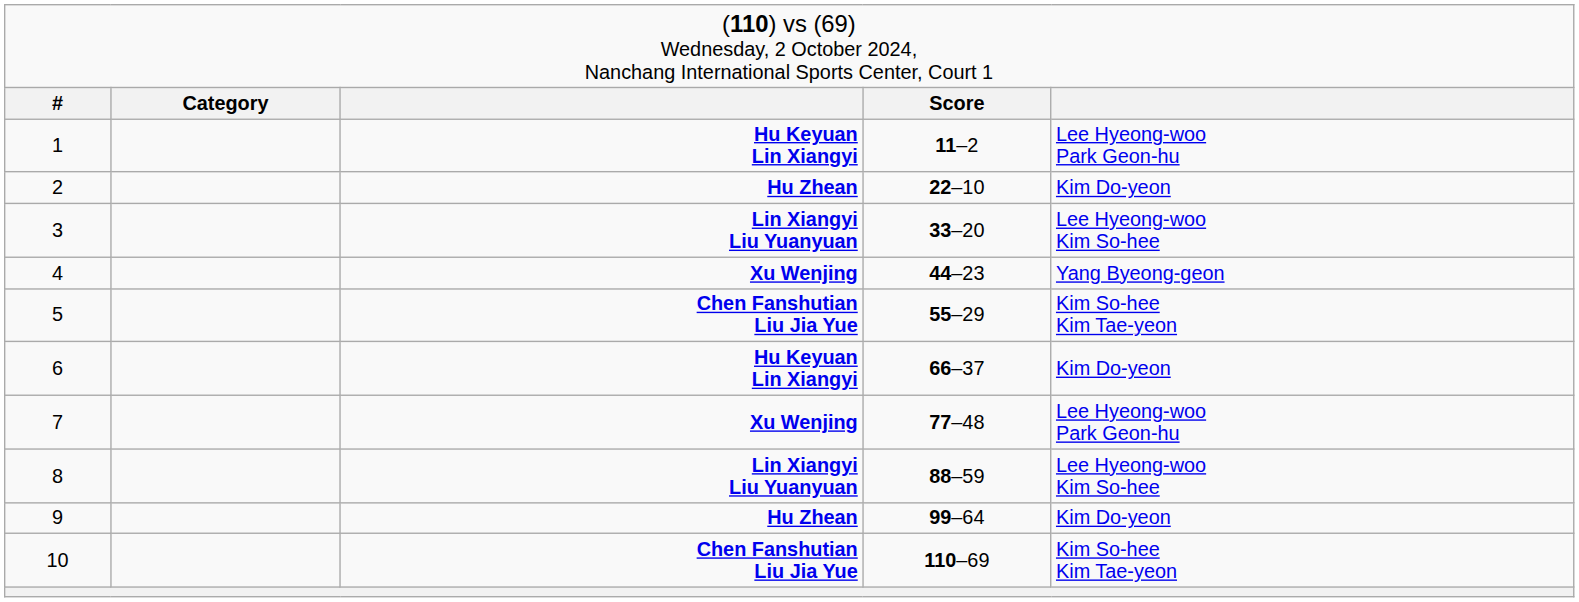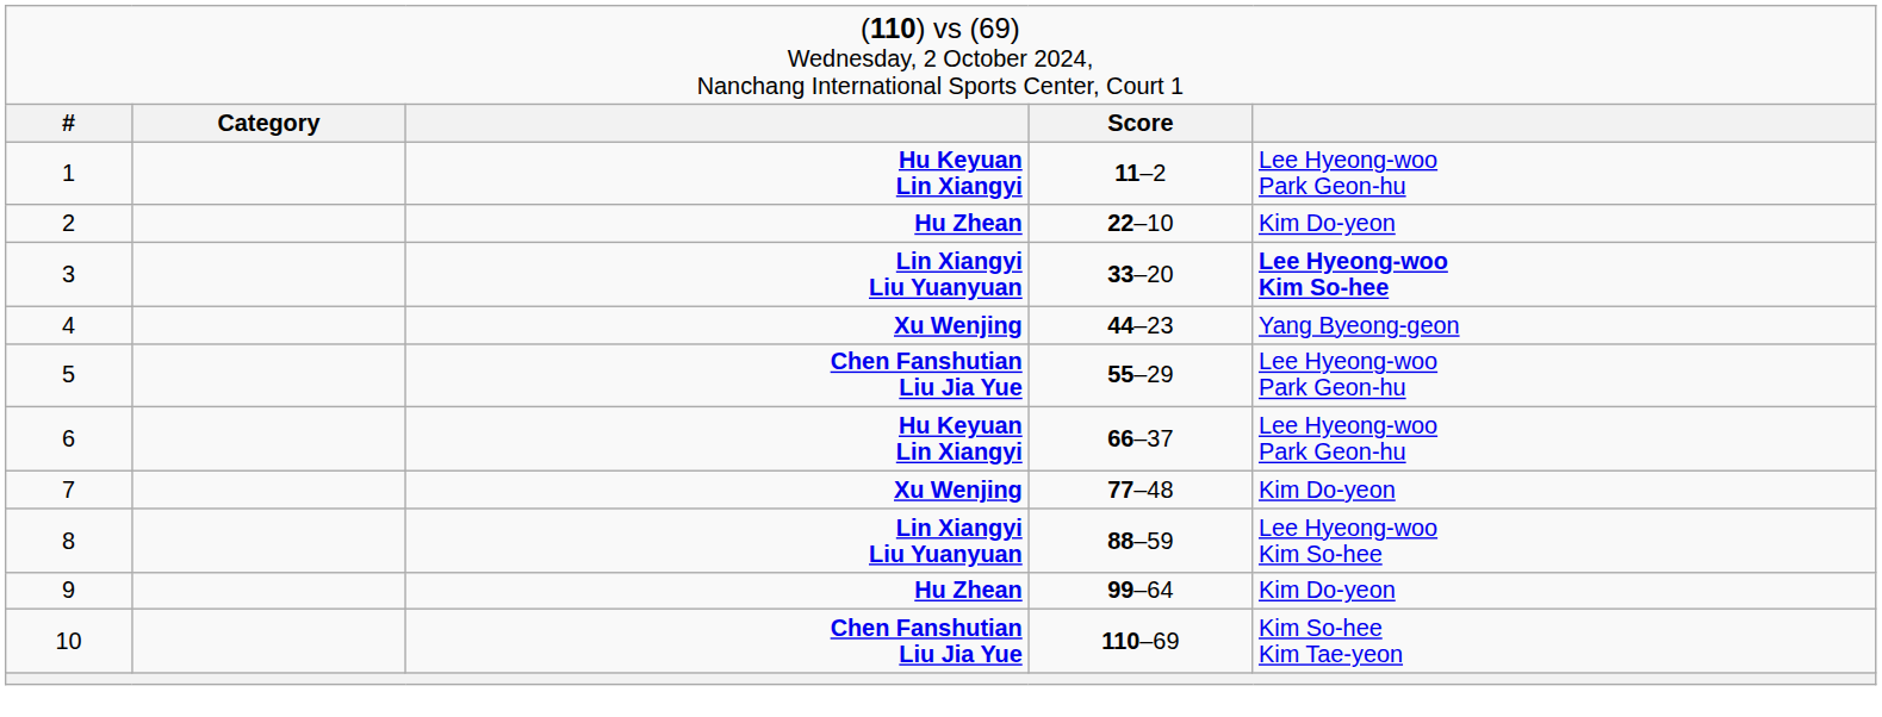 <table class="wikitable mw-collapsible mw-collapsed" style="font-size:90%; text-align:center" width="90%">
 <tr>
 <td colspan="5"><big>(<strong>110</strong>) <strong></strong> vs  (69)</big><br>Wednesday, 2 October 2024, <br>Nanchang International Sports Center, Court 1</td>
 </tr>
 <tr>
 <th width="25">#</th>
 <th width="50">Category</th>
 <th width="150"></th>
 <th width="50">Score<br></th>
 <th width="150"></th>
 </tr>
 <tr>
 <td>1</td>
 <td></td>
 <td align="right"><strong><a href='#'>Hu Keyuan</a> <br><a href='#'>Lin Xiangyi</a> </strong></td>
 <td><strong>11</strong>–2<br></td>
 <td align="left"> <a href='#'>Lee Hyeong-woo</a><br> <a href='#'>Park Geon-hu</a></td>
 </tr>
 <tr>
 <td>2</td>
 <td></td>
 <td align="right"><strong><a href='#'>Hu Zhean</a> </strong></td>
 <td><strong>22</strong>–10<br></td>
 <td align="left"> <a href='#'>Kim Do-yeon</a></td>
 </tr>
 <tr>
 <td>3</td>
 <td></td>
 <td align="right"><strong><a href='#'>Lin Xiangyi</a> <br><a href='#'>Liu Yuanyuan</a> </strong></td>
 <td><strong>33</strong>–20<br></td>
-<td align="left"> <a href='#'>Lee Hyeong-woo</a><br> <a href='#'>Kim So-hee</a></td>
+<td align="left"><strong> <a href='#'>Lee Hyeong-woo</a><br> <a href='#'>Kim So-hee</a></strong></td>
 </tr>
 <tr>
 <td>4</td>
 <td></td>
 <td align="right"><strong><a href='#'>Xu Wenjing</a> </strong></td>
 <td><strong>44</strong>–23<br></td>
 <td align="left"> <a href='#'>Yang Byeong-geon</a></td>
 </tr>
 <tr>
 <td>5</td>
 <td></td>
 <td align="right"><strong><a href='#'>Chen Fanshutian</a> <br><a href='#'>Liu Jia Yue</a> </strong></td>
 <td><strong>55</strong>–29<br></td>
-<td align="left"> <a href='#'>Kim So-hee</a><br> <a href='#'>Kim Tae-yeon</a></td>
+<td align="left"> <a href='#'>Lee Hyeong-woo</a><br> <a href='#'>Park Geon-hu</a></td>
 </tr>
 <tr>
 <td>6</td>
 <td></td>
 <td align="right"><strong><a href='#'>Hu Keyuan</a> <br><a href='#'>Lin Xiangyi</a> </strong></td>
 <td><strong>66</strong>–37<br></td>
-<td align="left"> <a href='#'>Kim Do-yeon</a></td>
+<td align="left"> <a href='#'>Lee Hyeong-woo</a><br> <a href='#'>Park Geon-hu</a></td>
 </tr>
 <tr>
 <td>7</td>
 <td></td>
 <td align="right"><strong><a href='#'>Xu Wenjing</a> </strong></td>
 <td><strong>77</strong>–48<br></td>
-<td align="left"> <a href='#'>Lee Hyeong-woo</a><br> <a href='#'>Park Geon-hu</a></td>
+<td align="left"> <a href='#'>Kim Do-yeon</a></td>
 </tr>
 <tr>
 <td>8</td>
 <td></td>
 <td align="right"><strong><a href='#'>Lin Xiangyi</a> <br><a href='#'>Liu Yuanyuan</a> </strong></td>
 <td><strong>88</strong>–59<br></td>
 <td align="left"> <a href='#'>Lee Hyeong-woo</a><br> <a href='#'>Kim So-hee</a></td>
 </tr>
 <tr>
 <td>9</td>
 <td></td>
 <td align="right"><strong><a href='#'>Hu Zhean</a> </strong></td>
 <td><strong>99</strong>–64<br></td>
 <td align="left"> <a href='#'>Kim Do-yeon</a></td>
 </tr>
 <tr>
 <td>10</td>
 <td></td>
 <td align="right"><strong><a href='#'>Chen Fanshutian</a> <br><a href='#'>Liu Jia Yue</a> </strong></td>
 <td><strong>110</strong>–69<br></td>
 <td align="left"> <a href='#'>Kim So-hee</a><br> <a href='#'>Kim Tae-yeon</a></td>
 </tr>
 <tr>
 <th colspan="5"></th>
 </tr>
 </table>
